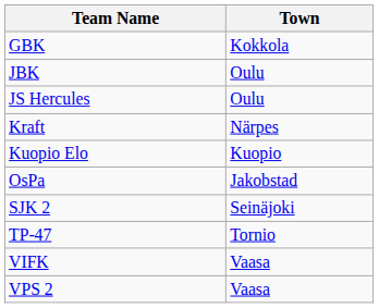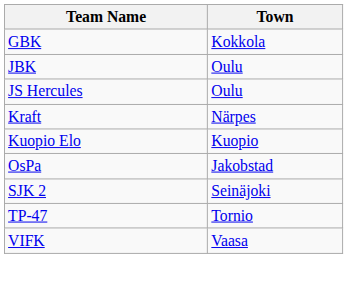 <table class="wikitable sortable" style="text-align: left;">
 <tr>
 <th width=200>Team Name</th>
 <th width=130>Town</th>
 </tr>
 <tr>
 <td><a href='#'>GBK</a></td>
 <td><a href='#'>Kokkola</a></td>
 </tr>
 <tr>
 <td><a href='#'>JBK</a></td>
 <td><a href='#'>Oulu</a></td>
 </tr>
 <tr>
 <td><a href='#'>JS Hercules</a></td>
 <td><a href='#'>Oulu</a></td>
 </tr>
 <tr>
 <td><a href='#'>Kraft</a></td>
 <td><a href='#'>Närpes</a></td>
 </tr>
 <tr>
 <td><a href='#'>Kuopio Elo</a></td>
 <td><a href='#'>Kuopio</a></td>
 </tr>
 <tr>
 <td><a href='#'>OsPa</a></td>
 <td><a href='#'>Jakobstad</a></td>
 </tr>
 <tr>
 <td><a href='#'>SJK 2</a></td>
 <td><a href='#'>Seinäjoki</a></td>
 </tr>
 <tr>
 <td><a href='#'>TP-47</a></td>
 <td><a href='#'>Tornio</a></td>
 </tr>
 <tr>
 <td><a href='#'>VIFK</a></td>
 <td><a href='#'>Vaasa</a></td>
 </tr>
-<tr>
-<td><a href='#'>VPS 2</a></td>
-<td><a href='#'>Vaasa</a></td>
-</tr>
 </table>
